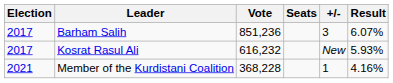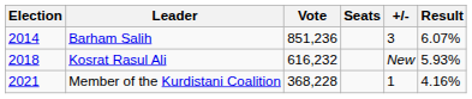 <table class="wikitable">
 <tr>
 <th>Election</th>
 <th>Leader</th>
 <th>Vote</th>
 <th>Seats</th>
 <th>+/-</th>
 <th>Result</th>
 </tr>
 <tr>
-<td><a href='#'>2017</a></td>
+<td><a href='#'>2014</a></td>
 <td><a href='#'>Barham Salih</a></td>
 <td>851,236</td>
 <td></td>
 <td>3</td>
 <td>6.07%</td>
 </tr>
 <tr>
-<td><a href='#'>2017</a></td>
+<td><a href='#'>2018</a></td>
 <td><a href='#'>Kosrat Rasul Ali</a></td>
 <td>616,232</td>
 <td></td>
 <td><em>New</em></td>
 <td>5.93%</td>
 </tr>
 <tr>
 <td><a href='#'>2021</a></td>
 <td>Member of the <a href='#'>Kurdistani Coalition</a></td>
 <td>368,228</td>
 <td></td>
 <td>1</td>
 <td>4.16%</td>
 </tr>
 </table>
